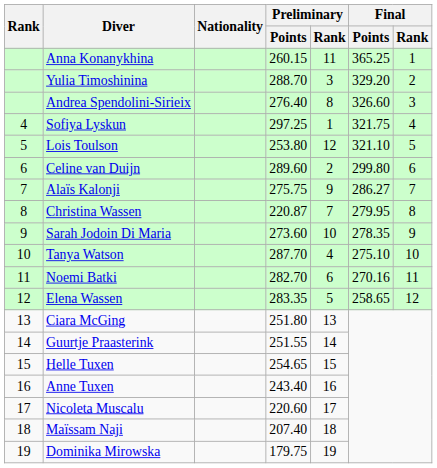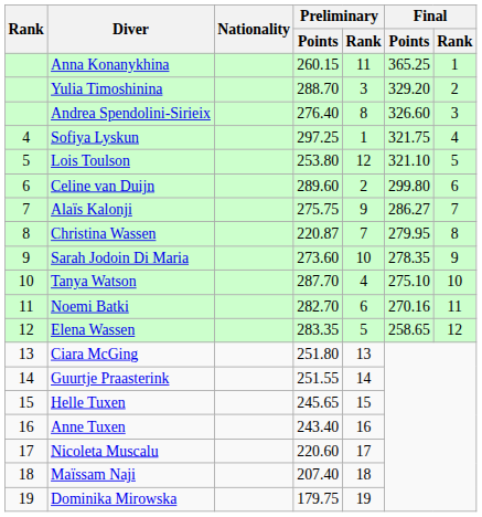 <table class="wikitable sortable" style="text-align:center">
 <tr>
 <th rowspan=2>Rank</th>
 <th rowspan=2>Diver</th>
 <th rowspan=2>Nationality</th>
 <th colspan=2>Preliminary</th>
 <th colspan=2>Final</th>
 </tr>
 <tr>
 <th>Points</th>
 <th>Rank</th>
 <th>Points</th>
 <th>Rank</th>
 </tr>
 <tr bgcolor=ccffcc>
 <td></td>
 <td align=left><a href='#'>Anna Konanykhina</a></td>
 <td align=left></td>
 <td>260.15</td>
 <td>11</td>
 <td>365.25</td>
 <td>1</td>
 </tr>
 <tr bgcolor=ccffcc>
 <td></td>
 <td align=left><a href='#'>Yulia Timoshinina</a></td>
 <td align=left></td>
 <td>288.70</td>
 <td>3</td>
 <td>329.20</td>
 <td>2</td>
 </tr>
 <tr bgcolor=ccffcc>
 <td></td>
 <td align=left><a href='#'>Andrea Spendolini-Sirieix</a></td>
 <td align=left></td>
 <td>276.40</td>
 <td>8</td>
 <td>326.60</td>
 <td>3</td>
 </tr>
 <tr bgcolor=ccffcc>
 <td>4</td>
 <td align=left><a href='#'>Sofiya Lyskun</a></td>
 <td align=left></td>
 <td>297.25</td>
 <td>1</td>
 <td>321.75</td>
 <td>4</td>
 </tr>
 <tr bgcolor=ccffcc>
 <td>5</td>
 <td align=left><a href='#'>Lois Toulson</a></td>
 <td align=left></td>
 <td>253.80</td>
 <td>12</td>
 <td>321.10</td>
 <td>5</td>
 </tr>
 <tr bgcolor=ccffcc>
 <td>6</td>
 <td align=left><a href='#'>Celine van Duijn</a></td>
 <td align=left></td>
 <td>289.60</td>
 <td>2</td>
 <td>299.80</td>
 <td>6</td>
 </tr>
 <tr bgcolor=ccffcc>
 <td>7</td>
 <td align=left><a href='#'>Alaïs Kalonji</a></td>
 <td align=left></td>
 <td>275.75</td>
 <td>9</td>
 <td>286.27</td>
 <td>7</td>
 </tr>
 <tr bgcolor=ccffcc>
 <td>8</td>
 <td align=left><a href='#'>Christina Wassen</a></td>
 <td align=left></td>
 <td>220.87</td>
 <td>7</td>
 <td>279.95</td>
 <td>8</td>
 </tr>
 <tr bgcolor=ccffcc>
 <td>9</td>
 <td align=left><a href='#'>Sarah Jodoin Di Maria</a></td>
 <td align=left></td>
 <td>273.60</td>
 <td>10</td>
 <td>278.35</td>
 <td>9</td>
 </tr>
 <tr bgcolor=ccffcc>
 <td>10</td>
 <td align=left><a href='#'>Tanya Watson</a></td>
 <td align=left></td>
 <td>287.70</td>
 <td>4</td>
 <td>275.10</td>
 <td>10</td>
 </tr>
 <tr bgcolor=ccffcc>
 <td>11</td>
 <td align=left><a href='#'>Noemi Batki</a></td>
 <td align=left></td>
 <td>282.70</td>
 <td>6</td>
 <td>270.16</td>
 <td>11</td>
 </tr>
 <tr bgcolor=ccffcc>
 <td>12</td>
 <td align=left><a href='#'>Elena Wassen</a></td>
 <td align=left></td>
 <td>283.35</td>
 <td>5</td>
 <td>258.65</td>
 <td>12</td>
 </tr>
 <tr>
 <td>13</td>
 <td align=left><a href='#'>Ciara McGing</a></td>
 <td align=left></td>
 <td>251.80</td>
 <td>13</td>
 <td colspan=2 rowspan=7></td>
 </tr>
 <tr>
 <td>14</td>
 <td align=left><a href='#'>Guurtje Praasterink</a></td>
 <td align="left"></td>
 <td>251.55</td>
 <td>14</td>
 </tr>
 <tr>
 <td>15</td>
 <td align=left><a href='#'>Helle Tuxen</a></td>
 <td align=left></td>
-<td>254.65</td>
+<td>245.65</td>
 <td>15</td>
 </tr>
 <tr>
 <td>16</td>
 <td align=left><a href='#'>Anne Tuxen</a></td>
 <td align=left></td>
 <td>243.40</td>
 <td>16</td>
 </tr>
 <tr>
 <td>17</td>
 <td align=left><a href='#'>Nicoleta Muscalu</a></td>
 <td align=left></td>
 <td>220.60</td>
 <td>17</td>
 </tr>
 <tr>
 <td>18</td>
 <td align=left><a href='#'>Maïssam Naji</a></td>
 <td align=left></td>
 <td>207.40</td>
 <td>18</td>
 </tr>
 <tr>
 <td>19</td>
 <td align=left><a href='#'>Dominika Mirowska</a></td>
 <td align=left></td>
 <td>179.75</td>
 <td>19</td>
 </tr>
 </table>
